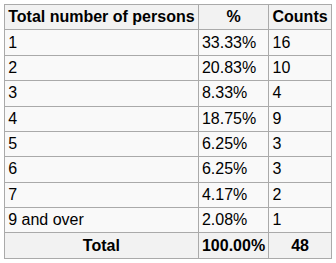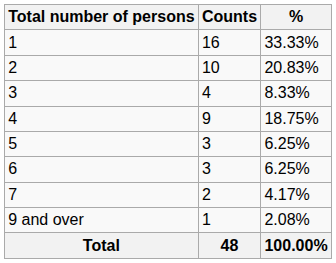 <table class="wikitable sortable">
 <tr>
 <th>Total number of persons</th>
+<th>Counts</th>
 <th>%</th>
-<th>Counts</th>
 </tr>
 <tr>
 <td>1</td>
+<td>16</td>
 <td>33.33%</td>
-<td>16</td>
 </tr>
 <tr>
 <td>2</td>
+<td>10</td>
 <td>20.83%</td>
-<td>10</td>
 </tr>
 <tr>
 <td>3</td>
+<td>4</td>
 <td>8.33%</td>
-<td>4</td>
 </tr>
 <tr>
 <td>4</td>
+<td>9</td>
 <td>18.75%</td>
-<td>9</td>
 </tr>
 <tr>
 <td>5</td>
+<td>3</td>
 <td>6.25%</td>
-<td>3</td>
 </tr>
 <tr>
 <td>6</td>
+<td>3</td>
 <td>6.25%</td>
-<td>3</td>
 </tr>
 <tr>
 <td>7</td>
+<td>2</td>
 <td>4.17%</td>
-<td>2</td>
 </tr>
 <tr>
 <td>9 and over</td>
+<td>1</td>
 <td>2.08%</td>
-<td>1</td>
 </tr>
 <tr>
 <th>Total</th>
+<th>48</th>
 <th>100.00%</th>
-<th>48</th>
 </tr>
 </table>
